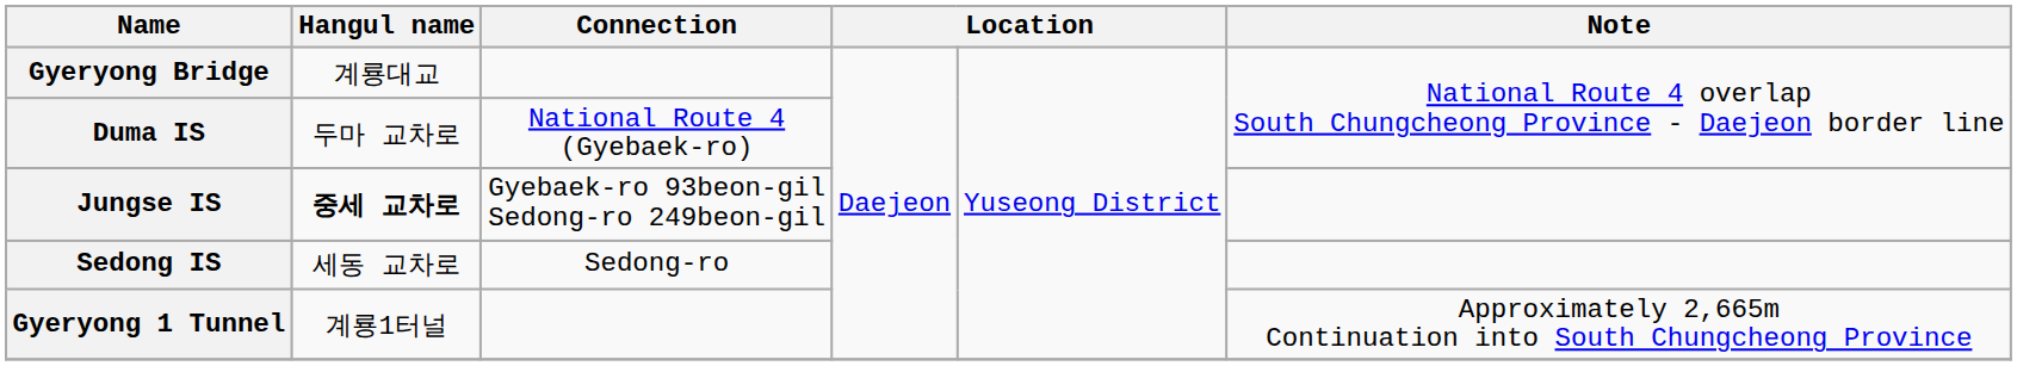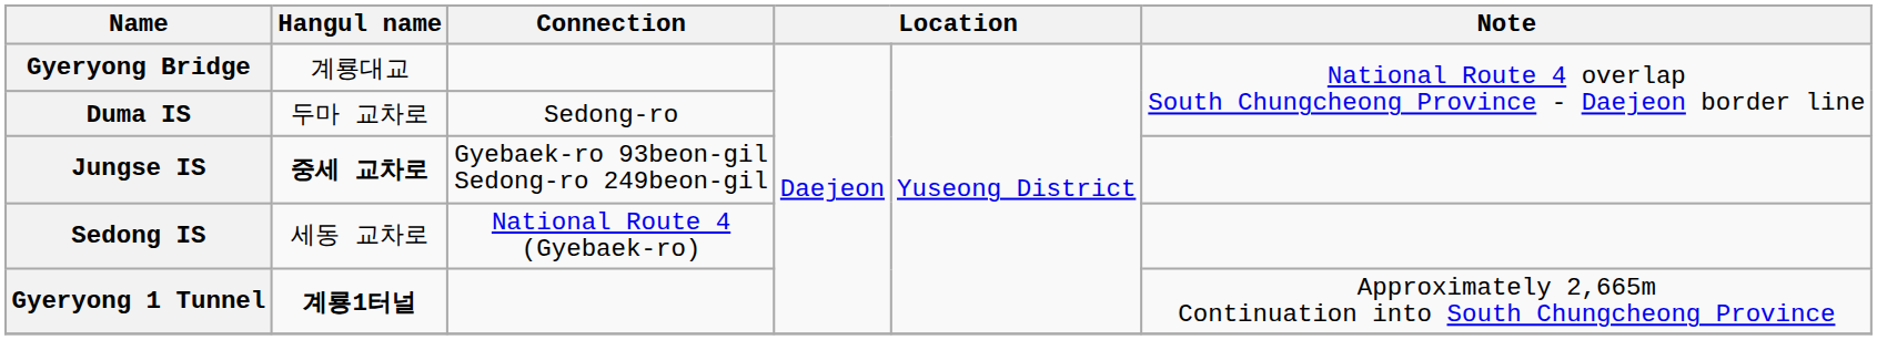 <table class="wikitable" style="font-size: 85%; text-align: center;">
 <tr>
 <th>Name </th>
 <th>Hangul name</th>
 <th>Connection</th>
 <th colspan="2">Location</th>
 <th>Note</th>
 </tr>
 <tr>
 <th>Gyeryong Bridge</th>
 <td>계룡대교</td>
 <td></td>
 <td rowspan=5><a href='#'>Daejeon</a></td>
 <td rowspan=5><a href='#'>Yuseong District</a></td>
 <td rowspan=2><a href='#'>National Route 4</a> overlap<br><a href='#'>South Chungcheong Province</a> - <a href='#'>Daejeon</a> border line</td>
 </tr>
 <tr>
 <th>Duma IS</th>
 <td>두마 교차로</td>
-<td> <a href='#'>National Route 4</a><br>(Gyebaek-ro)</td>
+<td>Sedong-ro</td>
 </tr>
 <tr>
 <th>Jungse IS</th>
 <td><strong>중세 교차로</strong></td>
 <td>Gyebaek-ro 93beon-gil<br>Sedong-ro 249beon-gil</td>
 <td></td>
 </tr>
 <tr>
 <th>Sedong IS</th>
 <td>세동 교차로</td>
-<td>Sedong-ro</td>
+<td> <a href='#'>National Route 4</a><br>(Gyebaek-ro)</td>
 <td></td>
 </tr>
 <tr>
 <th>Gyeryong 1 Tunnel</th>
-<td>계룡1터널</td>
+<td><strong>계룡1터널</strong></td>
 <td></td>
 <td>Approximately 2,665m<br>Continuation into <a href='#'>South Chungcheong Province</a></td>
 </tr>
 <tr>
 </tr>
 </table>
